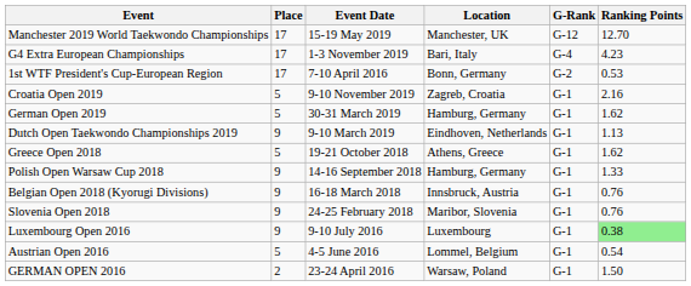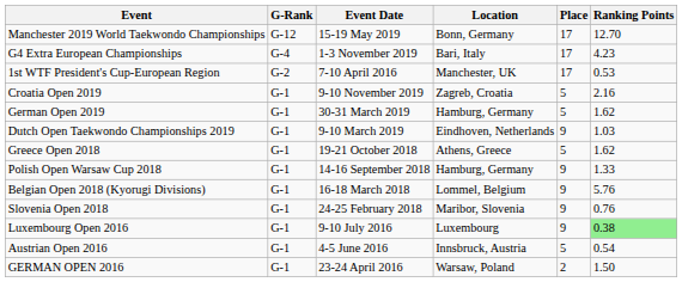 <table class="wikitable">
 <tr>
 <th colspan="1" rowspan="1">Event</th>
-<th colspan="1" rowspan="1">Place</th>
+<th colspan="1" rowspan="1">G-Rank</th>
 <th colspan="1" rowspan="1">Event Date</th>
 <th colspan="1" rowspan="1">Location</th>
-<th colspan="1" rowspan="1">G-Rank</th>
+<th colspan="1" rowspan="1">Place</th>
 <th colspan="1" rowspan="1">Ranking Points</th>
 </tr>
 <tr>
 <td>Manchester 2019 World Taekwondo Championships</td>
+<td>G-12</td>
+<td>15-19 May 2019</td>
+<td>Bonn, Germany</td>
 <td>17</td>
-<td>15-19 May 2019</td>
-<td>Manchester, UK</td>
-<td>G-12</td>
 <td>12.70</td>
 </tr>
 <tr>
 <td>G4 Extra European Championships</td>
-<td>17</td>
+<td>G-4</td>
 <td>1-3 November 2019</td>
 <td>Bari, Italy</td>
-<td>G-4</td>
+<td>17</td>
 <td>4.23</td>
 </tr>
 <tr>
 <td>1st WTF President's Cup-European Region</td>
+<td>G-2</td>
+<td>7-10 April 2016</td>
+<td>Manchester, UK</td>
 <td>17</td>
-<td>7-10 April 2016</td>
-<td>Bonn, Germany</td>
-<td>G-2</td>
 <td>0.53</td>
 </tr>
 <tr>
 <td>Croatia Open 2019</td>
-<td>5</td>
+<td>G-1</td>
 <td>9-10 November 2019</td>
 <td>Zagreb, Croatia</td>
-<td>G-1</td>
+<td>5</td>
 <td>2.16</td>
 </tr>
 <tr>
 <td>German Open 2019</td>
-<td>5</td>
+<td>G-1</td>
 <td>30-31 March 2019</td>
 <td>Hamburg, Germany</td>
-<td>G-1</td>
+<td>5</td>
 <td>1.62</td>
 </tr>
 <tr>
 <td>Dutch Open Taekwondo Championships 2019</td>
-<td>9</td>
+<td>G-1</td>
 <td>9-10 March 2019</td>
 <td>Eindhoven, Netherlands</td>
-<td>G-1</td>
-<td>1.13</td>
+<td>9</td>
+<td>1.03</td>
 </tr>
 <tr>
 <td>Greece Open 2018</td>
-<td>5</td>
+<td>G-1</td>
 <td>19-21 October 2018</td>
 <td>Athens, Greece</td>
-<td>G-1</td>
+<td>5</td>
 <td>1.62</td>
 </tr>
 <tr>
 <td>Polish Open Warsaw Cup 2018</td>
-<td>9</td>
+<td>G-1</td>
 <td>14-16 September 2018</td>
 <td>Hamburg, Germany</td>
-<td>G-1</td>
+<td>9</td>
 <td>1.33</td>
 </tr>
 <tr>
 <td>Belgian Open 2018 (Kyorugi Divisions)</td>
+<td>G-1</td>
+<td>16-18 March 2018</td>
+<td>Lommel, Belgium</td>
 <td>9</td>
-<td>16-18 March 2018</td>
-<td>Innsbruck, Austria</td>
-<td>G-1</td>
-<td>0.76</td>
+<td>5.76</td>
 </tr>
 <tr>
 <td>Slovenia Open 2018</td>
-<td>9</td>
+<td>G-1</td>
 <td>24-25 February 2018</td>
 <td>Maribor, Slovenia</td>
-<td>G-1</td>
+<td>9</td>
 <td>0.76</td>
 </tr>
 <tr>
 <td>Luxembourg Open 2016</td>
-<td>9</td>
+<td>G-1</td>
 <td>9-10 July 2016</td>
 <td>Luxembourg</td>
-<td>G-1</td>
+<td>9</td>
 <td style="background: lightgreen;">0.38</td>
 </tr>
 <tr>
 <td>Austrian Open 2016</td>
+<td>G-1</td>
+<td>4-5 June 2016</td>
+<td>Innsbruck, Austria</td>
 <td>5</td>
-<td>4-5 June 2016</td>
-<td>Lommel, Belgium</td>
-<td>G-1</td>
 <td>0.54</td>
 </tr>
 <tr>
 <td>GERMAN OPEN 2016</td>
-<td>2</td>
+<td>G-1</td>
 <td>23-24 April 2016</td>
 <td>Warsaw, Poland</td>
-<td>G-1</td>
+<td>2</td>
 <td>1.50</td>
 </tr>
 </table>
